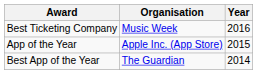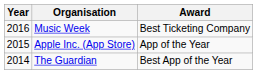 <table class="wikitable">
 <tr>
+<th>Year</th>
+<th>Organisation</th>
 <th>Award</th>
-<th>Organisation</th>
-<th>Year</th>
 </tr>
 <tr>
+<td>2016</td>
+<td><a href='#'>Music Week</a></td>
 <td>Best Ticketing Company</td>
-<td><a href='#'>Music Week</a></td>
-<td>2016</td>
 </tr>
 <tr>
+<td>2015</td>
+<td><a href='#'>Apple Inc. (App Store)</a></td>
 <td>App of the Year</td>
-<td><a href='#'>Apple Inc. (App Store)</a></td>
-<td>2015</td>
 </tr>
 <tr>
+<td>2014</td>
+<td><a href='#'>The Guardian</a></td>
 <td>Best App of the Year</td>
-<td><a href='#'>The Guardian</a></td>
-<td>2014</td>
 </tr>
 </table>
